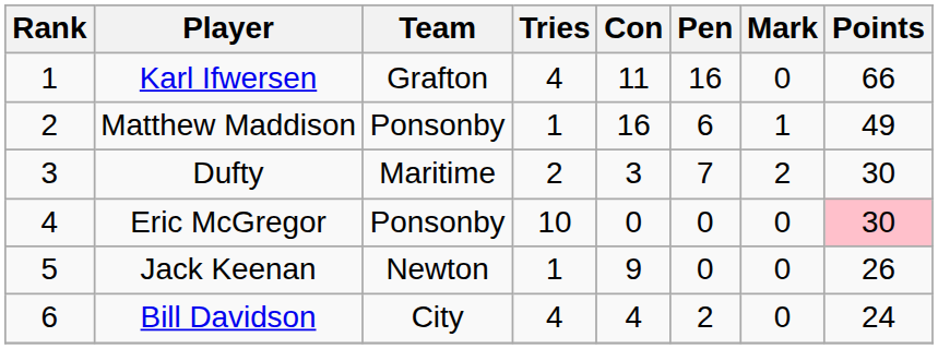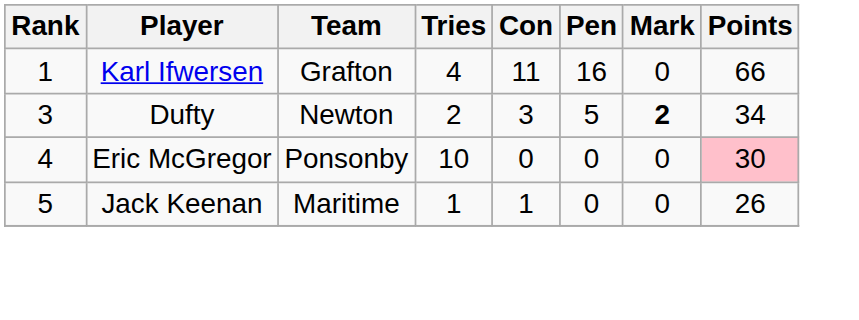 <table class="wikitable sortable" style="text-align: center;">
 <tr>
 <th>Rank</th>
 <th>Player</th>
 <th>Team</th>
 <th>Tries</th>
 <th>Con</th>
 <th>Pen</th>
 <th>Mark</th>
 <th>Points</th>
 </tr>
 <tr>
 <td>1</td>
 <td><a href='#'>Karl Ifwersen</a></td>
 <td>Grafton</td>
 <td>4</td>
 <td>11</td>
 <td>16</td>
 <td>0</td>
 <td>66</td>
 </tr>
 <tr>
-<td>2</td>
-<td>Matthew Maddison</td>
-<td>Ponsonby</td>
-<td>1</td>
-<td>16</td>
-<td>6</td>
-<td>1</td>
-<td>49</td>
-</tr>
-<tr>
 <td>3</td>
 <td>Dufty</td>
-<td>Maritime</td>
+<td>Newton</td>
 <td>2</td>
 <td>3</td>
-<td>7</td>
-<td>2</td>
-<td>30</td>
+<td>5</td>
+<td><strong>2</strong></td>
+<td>34</td>
 </tr>
 <tr>
 <td>4</td>
 <td>Eric McGregor</td>
 <td>Ponsonby</td>
 <td>10</td>
 <td>0</td>
 <td>0</td>
 <td>0</td>
 <td style="background: pink;">30</td>
 </tr>
 <tr>
 <td>5</td>
 <td>Jack Keenan</td>
-<td>Newton</td>
+<td>Maritime</td>
 <td>1</td>
-<td>9</td>
+<td>1</td>
 <td>0</td>
 <td>0</td>
 <td>26</td>
 </tr>
 <tr>
-<td>6</td>
-<td><a href='#'>Bill Davidson</a></td>
-<td>City</td>
-<td>4</td>
-<td>4</td>
-<td>2</td>
-<td>0</td>
-<td>24</td>
-</tr>
-<tr>
 </tr>
 </table>
